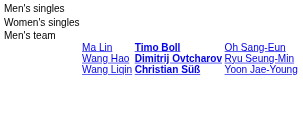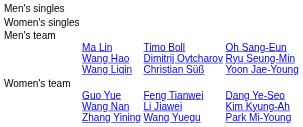 <table>
 <tr>
 <td>Men's singles<br></td>
 <td></td>
 <td></td>
 <td></td>
 </tr>
 <tr>
 <td>Women's singles<br></td>
 <td></td>
 <td></td>
 <td></td>
 </tr>
 <tr valign="top">
 <td>Men's team<br></td>
 <td><br><a href='#'>Ma Lin</a><br><a href='#'>Wang Hao</a><br><a href='#'>Wang Liqin</a></td>
-<td><strong><br><a href='#'>Timo Boll</a><br><a href='#'>Dimitrij Ovtcharov</a><br><a href='#'>Christian Süß</a></strong></td>
+<td><br><a href='#'>Timo Boll</a><br><a href='#'>Dimitrij Ovtcharov</a><br><a href='#'>Christian Süß</a></td>
 <td><br><a href='#'>Oh Sang-Eun</a><br><a href='#'>Ryu Seung-Min</a><br><a href='#'>Yoon Jae-Young</a></td>
 </tr>
+<tr valign="top">
+<td>Women's team<br></td>
+<td><br><a href='#'>Guo Yue</a><br><a href='#'>Wang Nan</a><br><a href='#'>Zhang Yining</a></td>
+<td><br><a href='#'>Feng Tianwei</a><br><a href='#'>Li Jiawei</a><br><a href='#'>Wang Yuegu</a></td>
+<td><br><a href='#'>Dang Ye-Seo</a><br><a href='#'>Kim Kyung-Ah</a><br><a href='#'>Park Mi-Young</a></td>
+</tr>
 </table>
